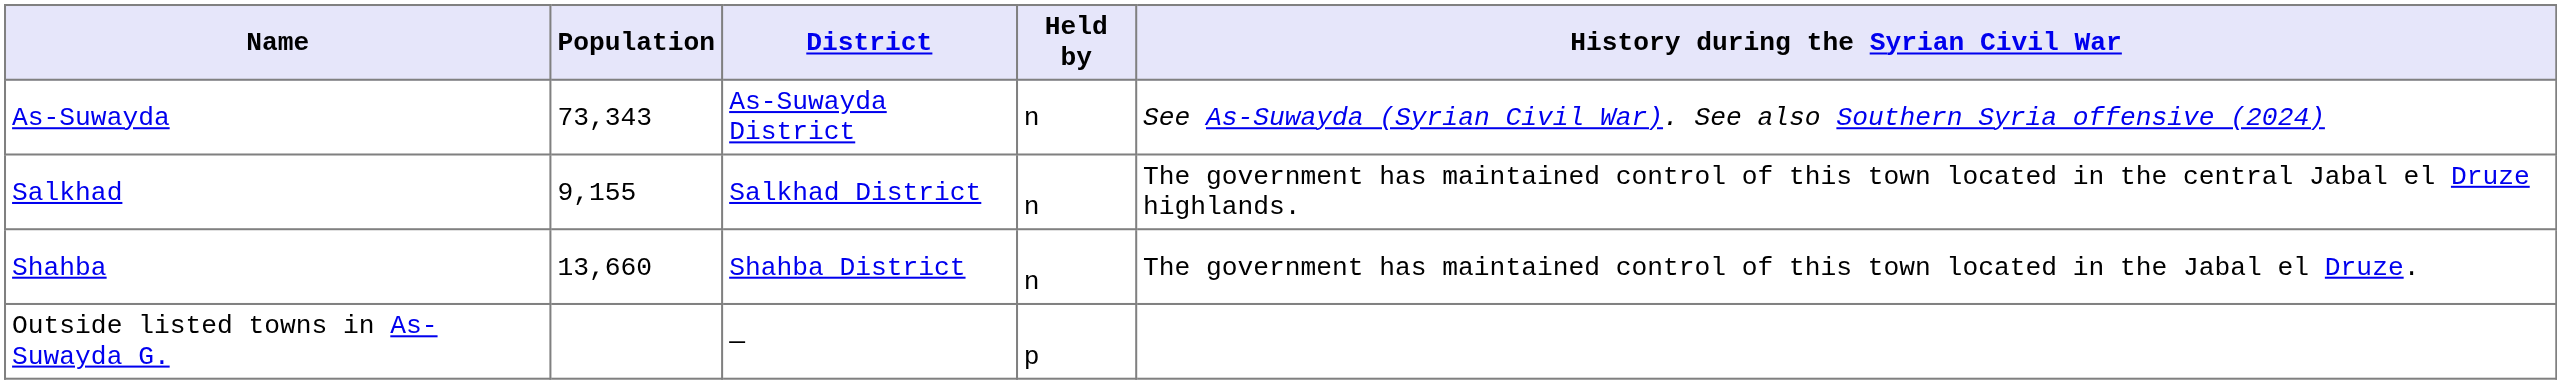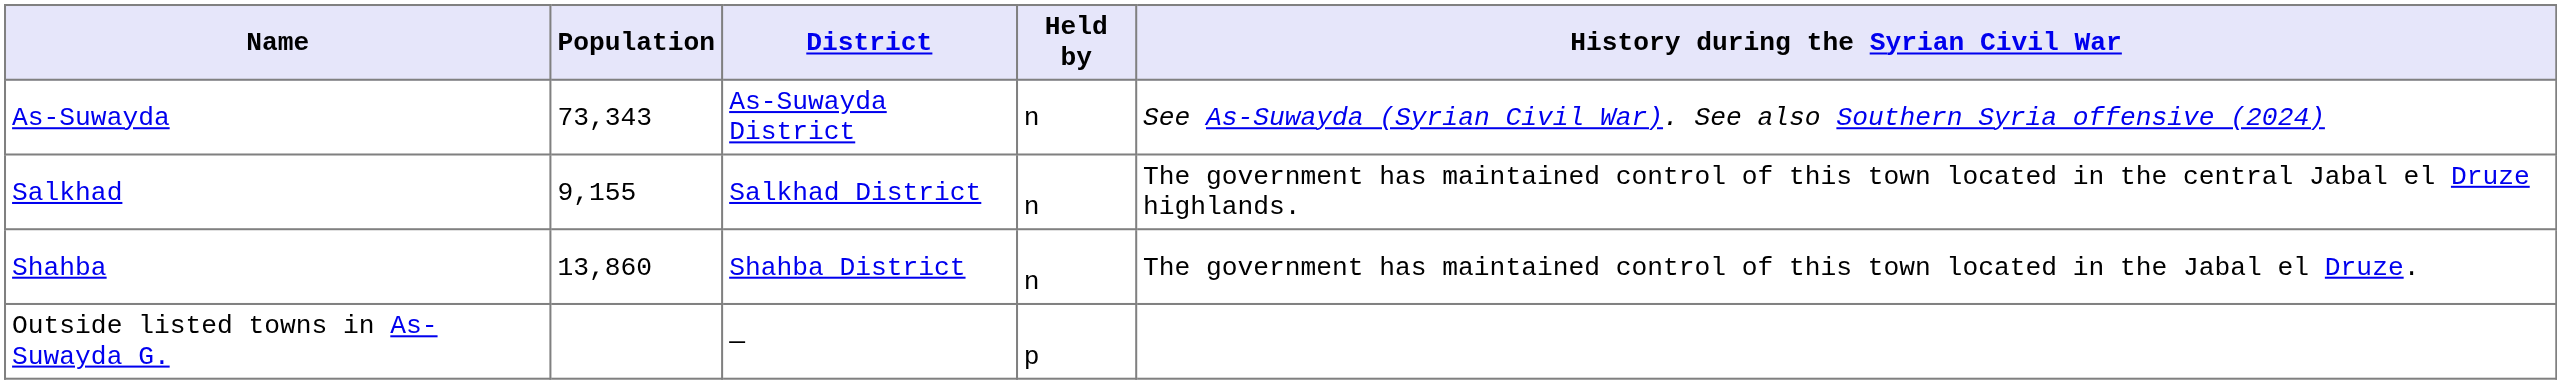 <table class="toccolours sortable" border="1" cellpadding="3" style="border-collapse:collapse">
 <tr style="background:lavender;">
 <th>Name</th>
 <th>Population</th>
 <th><a href='#'>District</a></th>
 <th>Held by</th>
 <th>History during the <a href='#'>Syrian Civil War</a></th>
 </tr>
 <tr>
 <td><a href='#'>As-Suwayda</a></td>
 <td>73,343</td>
 <td><a href='#'>As-Suwayda District</a></td>
 <td><span>n</span></td>
 <td><em>See <a href='#'>As-Suwayda (Syrian Civil War)</a>. See also <a href='#'>Southern Syria offensive (2024)</a></em></td>
 </tr>
 <tr>
 <td><a href='#'>Salkhad</a></td>
 <td>9,155</td>
 <td><a href='#'>Salkhad District</a></td>
 <td><br><span>n</span></td>
 <td>The government has maintained control of this town located in the central Jabal el <a href='#'>Druze</a> highlands.</td>
 </tr>
 <tr>
 <td><a href='#'>Shahba</a></td>
-<td>13,660</td>
+<td>13,860</td>
 <td><a href='#'>Shahba District</a></td>
 <td><br><span>n</span></td>
 <td>The government has maintained control of this town located in the Jabal el <a href='#'>Druze</a>.</td>
 </tr>
 <tr>
 <td>Outside listed towns in <a href='#'>As-Suwayda G.</a></td>
 <td></td>
 <td>—</td>
 <td><br><span>p</span></td>
 </tr>
 </table>
